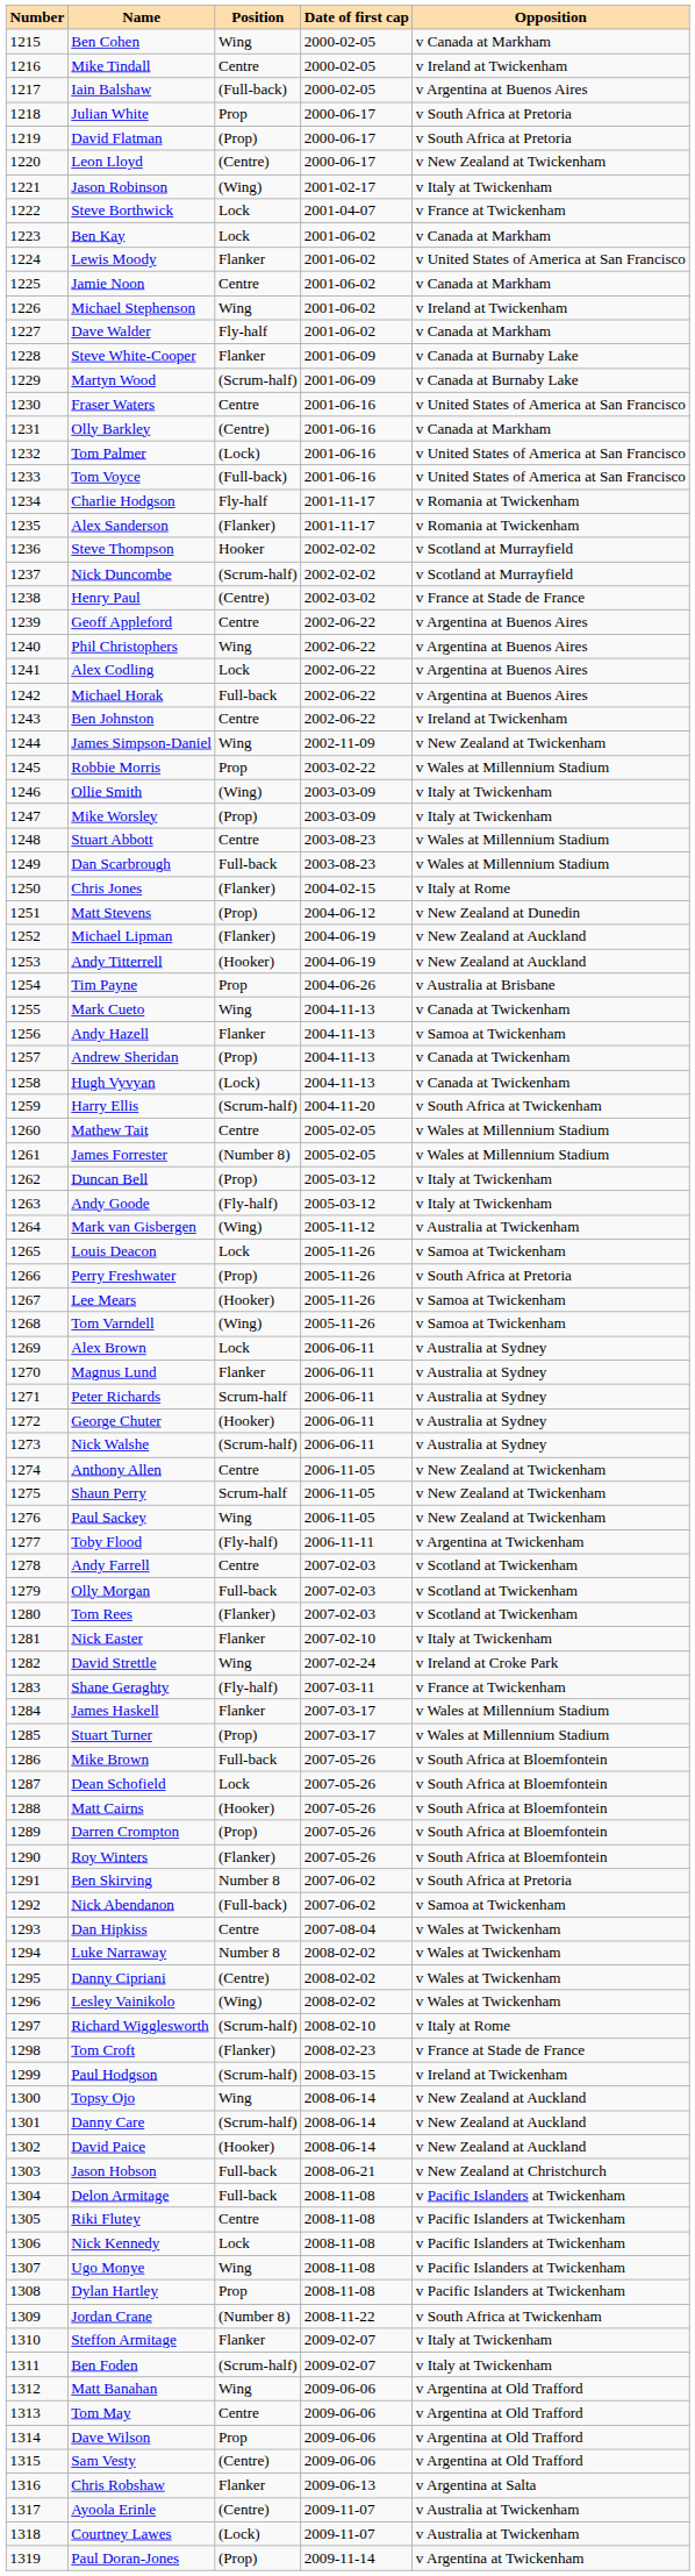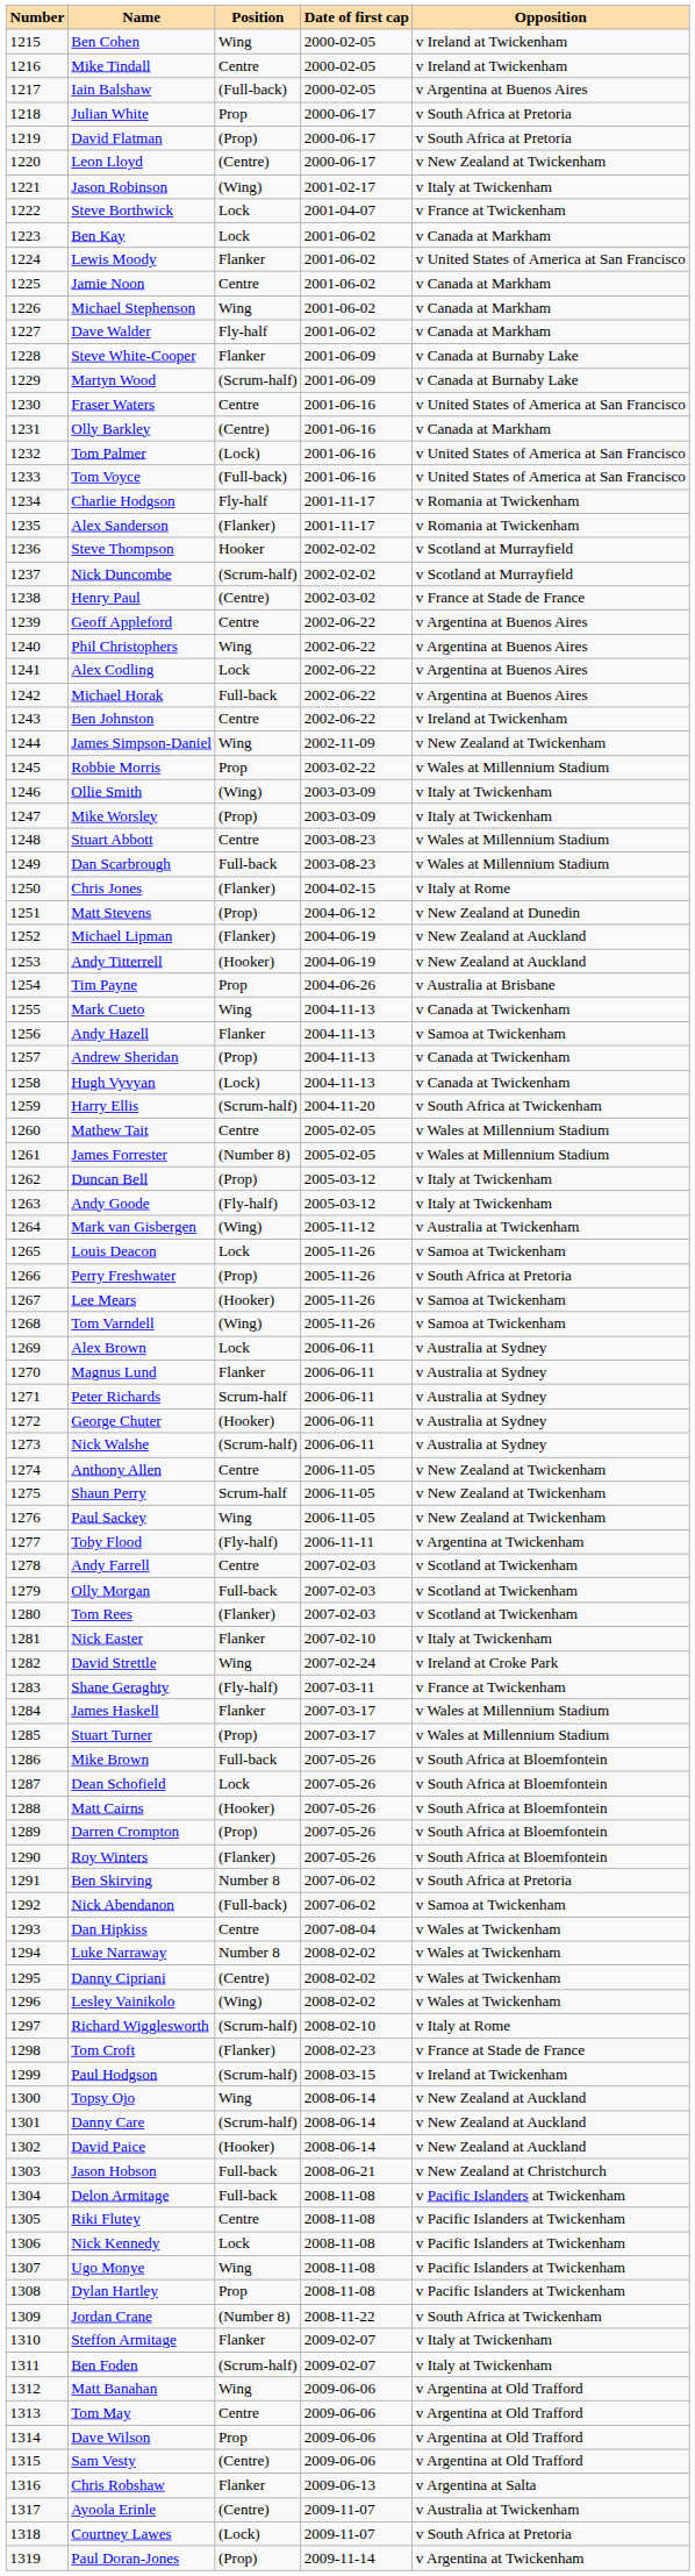 <table class="sortable wikitable" style="margin:auto;">
 <tr>
 <th style="background:#ffdead;">Number</th>
 <th style="background:#ffdead;">Name</th>
 <th style="background:#ffdead;">Position</th>
 <th style="background:#ffdead;">Date of first cap</th>
 <th style="background:#ffdead;">Opposition</th>
 </tr>
 <tr>
 <td>1215</td>
 <td><a href='#'>Ben Cohen</a></td>
 <td>Wing</td>
 <td>2000-02-05</td>
-<td>v Canada at Markham</td>
+<td>v Ireland at Twickenham</td>
 </tr>
 <tr>
 <td>1216</td>
 <td><a href='#'>Mike Tindall</a></td>
 <td>Centre</td>
 <td>2000-02-05</td>
 <td>v Ireland at Twickenham</td>
 </tr>
 <tr>
 <td>1217</td>
 <td><a href='#'>Iain Balshaw</a></td>
 <td>(Full-back)</td>
 <td>2000-02-05</td>
 <td>v Argentina at Buenos Aires</td>
 </tr>
 <tr>
 <td>1218</td>
 <td><a href='#'>Julian White</a></td>
 <td>Prop</td>
 <td>2000-06-17</td>
 <td>v South Africa at Pretoria</td>
 </tr>
 <tr>
 <td>1219</td>
 <td><a href='#'>David Flatman</a></td>
 <td>(Prop)</td>
 <td>2000-06-17</td>
 <td>v South Africa at Pretoria</td>
 </tr>
 <tr>
 <td>1220</td>
 <td><a href='#'>Leon Lloyd</a></td>
 <td>(Centre)</td>
 <td>2000-06-17</td>
 <td>v New Zealand at Twickenham</td>
 </tr>
 <tr>
 <td>1221</td>
 <td><a href='#'>Jason Robinson</a></td>
 <td>(Wing)</td>
 <td>2001-02-17</td>
 <td>v Italy at Twickenham</td>
 </tr>
 <tr>
 <td>1222</td>
 <td><a href='#'>Steve Borthwick</a></td>
 <td>Lock</td>
 <td>2001-04-07</td>
 <td>v France at Twickenham</td>
 </tr>
 <tr>
 <td>1223</td>
 <td><a href='#'>Ben Kay</a></td>
 <td>Lock</td>
 <td>2001-06-02</td>
 <td>v Canada at Markham</td>
 </tr>
 <tr>
 <td>1224</td>
 <td><a href='#'>Lewis Moody</a></td>
 <td>Flanker</td>
 <td>2001-06-02</td>
 <td>v United States of America at San Francisco</td>
 </tr>
 <tr>
 <td>1225</td>
 <td><a href='#'>Jamie Noon</a></td>
 <td>Centre</td>
 <td>2001-06-02</td>
 <td>v Canada at Markham</td>
 </tr>
 <tr>
 <td>1226</td>
 <td><a href='#'>Michael Stephenson</a></td>
 <td>Wing</td>
 <td>2001-06-02</td>
-<td>v Ireland at Twickenham</td>
+<td>v Canada at Markham</td>
 </tr>
 <tr>
 <td>1227</td>
 <td><a href='#'>Dave Walder</a></td>
 <td>Fly-half</td>
 <td>2001-06-02</td>
 <td>v Canada at Markham</td>
 </tr>
 <tr>
 <td>1228</td>
 <td><a href='#'>Steve White-Cooper</a></td>
 <td>Flanker</td>
 <td>2001-06-09</td>
 <td>v Canada at Burnaby Lake</td>
 </tr>
 <tr>
 <td>1229</td>
 <td><a href='#'>Martyn Wood</a></td>
 <td>(Scrum-half)</td>
 <td>2001-06-09</td>
 <td>v Canada at Burnaby Lake</td>
 </tr>
 <tr>
 <td>1230</td>
 <td><a href='#'>Fraser Waters</a></td>
 <td>Centre</td>
 <td>2001-06-16</td>
 <td>v United States of America at San Francisco</td>
 </tr>
 <tr>
 <td>1231</td>
 <td><a href='#'>Olly Barkley</a></td>
 <td>(Centre)</td>
 <td>2001-06-16</td>
 <td>v Canada at Markham</td>
 </tr>
 <tr>
 <td>1232</td>
 <td><a href='#'>Tom Palmer</a></td>
 <td>(Lock)</td>
 <td>2001-06-16</td>
 <td>v United States of America at San Francisco</td>
 </tr>
 <tr>
 <td>1233</td>
 <td><a href='#'>Tom Voyce</a></td>
 <td>(Full-back)</td>
 <td>2001-06-16</td>
 <td>v United States of America at San Francisco</td>
 </tr>
 <tr>
 <td>1234</td>
 <td><a href='#'>Charlie Hodgson</a></td>
 <td>Fly-half</td>
 <td>2001-11-17</td>
 <td>v Romania at Twickenham</td>
 </tr>
 <tr>
 <td>1235</td>
 <td><a href='#'>Alex Sanderson</a></td>
 <td>(Flanker)</td>
 <td>2001-11-17</td>
 <td>v Romania at Twickenham</td>
 </tr>
 <tr>
 <td>1236</td>
 <td><a href='#'>Steve Thompson</a></td>
 <td>Hooker</td>
 <td>2002-02-02</td>
 <td>v Scotland at Murrayfield</td>
 </tr>
 <tr>
 <td>1237</td>
 <td><a href='#'>Nick Duncombe</a></td>
 <td>(Scrum-half)</td>
 <td>2002-02-02</td>
 <td>v Scotland at Murrayfield</td>
 </tr>
 <tr>
 <td>1238</td>
 <td><a href='#'>Henry Paul</a></td>
 <td>(Centre)</td>
 <td>2002-03-02</td>
 <td>v France at Stade de France</td>
 </tr>
 <tr>
 <td>1239</td>
 <td><a href='#'>Geoff Appleford</a></td>
 <td>Centre</td>
 <td>2002-06-22</td>
 <td>v Argentina at Buenos Aires</td>
 </tr>
 <tr>
 <td>1240</td>
 <td><a href='#'>Phil Christophers</a></td>
 <td>Wing</td>
 <td>2002-06-22</td>
 <td>v Argentina at Buenos Aires</td>
 </tr>
 <tr>
 <td>1241</td>
 <td><a href='#'>Alex Codling</a></td>
 <td>Lock</td>
 <td>2002-06-22</td>
 <td>v Argentina at Buenos Aires</td>
 </tr>
 <tr>
 <td>1242</td>
 <td><a href='#'>Michael Horak</a></td>
 <td>Full-back</td>
 <td>2002-06-22</td>
 <td>v Argentina at Buenos Aires</td>
 </tr>
 <tr>
 <td>1243</td>
 <td><a href='#'>Ben Johnston</a></td>
 <td>Centre</td>
 <td>2002-06-22</td>
 <td>v Ireland at Twickenham</td>
 </tr>
 <tr>
 <td>1244</td>
 <td><a href='#'>James Simpson-Daniel</a></td>
 <td>Wing</td>
 <td>2002-11-09</td>
 <td>v New Zealand at Twickenham</td>
 </tr>
 <tr>
 <td>1245</td>
 <td><a href='#'>Robbie Morris</a></td>
 <td>Prop</td>
 <td>2003-02-22</td>
 <td>v Wales at Millennium Stadium</td>
 </tr>
 <tr>
 <td>1246</td>
 <td><a href='#'>Ollie Smith</a></td>
 <td>(Wing)</td>
 <td>2003-03-09</td>
 <td>v Italy at Twickenham</td>
 </tr>
 <tr>
 <td>1247</td>
 <td><a href='#'>Mike Worsley</a></td>
 <td>(Prop)</td>
 <td>2003-03-09</td>
 <td>v Italy at Twickenham</td>
 </tr>
 <tr>
 <td>1248</td>
 <td><a href='#'>Stuart Abbott</a></td>
 <td>Centre</td>
 <td>2003-08-23</td>
 <td>v Wales at Millennium Stadium</td>
 </tr>
 <tr>
 <td>1249</td>
 <td><a href='#'>Dan Scarbrough</a></td>
 <td>Full-back</td>
 <td>2003-08-23</td>
 <td>v Wales at Millennium Stadium</td>
 </tr>
 <tr>
 <td>1250</td>
 <td><a href='#'>Chris Jones</a></td>
 <td>(Flanker)</td>
 <td>2004-02-15</td>
 <td>v Italy at Rome</td>
 </tr>
 <tr>
 <td>1251</td>
 <td><a href='#'>Matt Stevens</a></td>
 <td>(Prop)</td>
 <td>2004-06-12</td>
 <td>v New Zealand at Dunedin</td>
 </tr>
 <tr>
 <td>1252</td>
 <td><a href='#'>Michael Lipman</a></td>
 <td>(Flanker)</td>
 <td>2004-06-19</td>
 <td>v New Zealand at Auckland</td>
 </tr>
 <tr>
 <td>1253</td>
 <td><a href='#'>Andy Titterrell</a></td>
 <td>(Hooker)</td>
 <td>2004-06-19</td>
 <td>v New Zealand at Auckland</td>
 </tr>
 <tr>
 <td>1254</td>
 <td><a href='#'>Tim Payne</a></td>
 <td>Prop</td>
 <td>2004-06-26</td>
 <td>v Australia at Brisbane</td>
 </tr>
 <tr>
 <td>1255</td>
 <td><a href='#'>Mark Cueto</a></td>
 <td>Wing</td>
 <td>2004-11-13</td>
 <td>v Canada at Twickenham</td>
 </tr>
 <tr>
 <td>1256</td>
 <td><a href='#'>Andy Hazell</a></td>
 <td>Flanker</td>
 <td>2004-11-13</td>
 <td>v Samoa at Twickenham</td>
 </tr>
 <tr>
 <td>1257</td>
 <td><a href='#'>Andrew Sheridan</a></td>
 <td>(Prop)</td>
 <td>2004-11-13</td>
 <td>v Canada at Twickenham</td>
 </tr>
 <tr>
 <td>1258</td>
 <td><a href='#'>Hugh Vyvyan</a></td>
 <td>(Lock)</td>
 <td>2004-11-13</td>
 <td>v Canada at Twickenham</td>
 </tr>
 <tr>
 <td>1259</td>
 <td><a href='#'>Harry Ellis</a></td>
 <td>(Scrum-half)</td>
 <td>2004-11-20</td>
 <td>v South Africa at Twickenham</td>
 </tr>
 <tr>
 <td>1260</td>
 <td><a href='#'>Mathew Tait</a></td>
 <td>Centre</td>
 <td>2005-02-05</td>
 <td>v Wales at Millennium Stadium</td>
 </tr>
 <tr>
 <td>1261</td>
 <td><a href='#'>James Forrester</a></td>
 <td>(Number 8)</td>
 <td>2005-02-05</td>
 <td>v Wales at Millennium Stadium</td>
 </tr>
 <tr>
 <td>1262</td>
 <td><a href='#'>Duncan Bell</a></td>
 <td>(Prop)</td>
 <td>2005-03-12</td>
 <td>v Italy at Twickenham</td>
 </tr>
 <tr>
 <td>1263</td>
 <td><a href='#'>Andy Goode</a></td>
 <td>(Fly-half)</td>
 <td>2005-03-12</td>
 <td>v Italy at Twickenham</td>
 </tr>
 <tr>
 <td>1264</td>
 <td><a href='#'>Mark van Gisbergen</a></td>
 <td>(Wing)</td>
 <td>2005-11-12</td>
 <td>v Australia at Twickenham</td>
 </tr>
 <tr>
 <td>1265</td>
 <td><a href='#'>Louis Deacon</a></td>
 <td>Lock</td>
 <td>2005-11-26</td>
 <td>v Samoa at Twickenham</td>
 </tr>
 <tr>
 <td>1266</td>
 <td><a href='#'>Perry Freshwater</a></td>
 <td>(Prop)</td>
 <td>2005-11-26</td>
 <td>v South Africa at Pretoria</td>
 </tr>
 <tr>
 <td>1267</td>
 <td><a href='#'>Lee Mears</a></td>
 <td>(Hooker)</td>
 <td>2005-11-26</td>
 <td>v Samoa at Twickenham</td>
 </tr>
 <tr>
 <td>1268</td>
 <td><a href='#'>Tom Varndell</a></td>
 <td>(Wing)</td>
 <td>2005-11-26</td>
 <td>v Samoa at Twickenham</td>
 </tr>
 <tr>
 <td>1269</td>
 <td><a href='#'>Alex Brown</a></td>
 <td>Lock</td>
 <td>2006-06-11</td>
 <td>v Australia at Sydney</td>
 </tr>
 <tr>
 <td>1270</td>
 <td><a href='#'>Magnus Lund</a></td>
 <td>Flanker</td>
 <td>2006-06-11</td>
 <td>v Australia at Sydney</td>
 </tr>
 <tr>
 <td>1271</td>
 <td><a href='#'>Peter Richards</a></td>
 <td>Scrum-half</td>
 <td>2006-06-11</td>
 <td>v Australia at Sydney</td>
 </tr>
 <tr>
 <td>1272</td>
 <td><a href='#'>George Chuter</a></td>
 <td>(Hooker)</td>
 <td>2006-06-11</td>
 <td>v Australia at Sydney</td>
 </tr>
 <tr>
 <td>1273</td>
 <td><a href='#'>Nick Walshe</a></td>
 <td>(Scrum-half)</td>
 <td>2006-06-11</td>
 <td>v Australia at Sydney</td>
 </tr>
 <tr>
 <td>1274</td>
 <td><a href='#'>Anthony Allen</a></td>
 <td>Centre</td>
 <td>2006-11-05</td>
 <td>v New Zealand at Twickenham</td>
 </tr>
 <tr>
 <td>1275</td>
 <td><a href='#'>Shaun Perry</a></td>
 <td>Scrum-half</td>
 <td>2006-11-05</td>
 <td>v New Zealand at Twickenham</td>
 </tr>
 <tr>
 <td>1276</td>
 <td><a href='#'>Paul Sackey</a></td>
 <td>Wing</td>
 <td>2006-11-05</td>
 <td>v New Zealand at Twickenham</td>
 </tr>
 <tr>
 <td>1277</td>
 <td><a href='#'>Toby Flood</a></td>
 <td>(Fly-half)</td>
 <td>2006-11-11</td>
 <td>v Argentina at Twickenham</td>
 </tr>
 <tr>
 <td>1278</td>
 <td><a href='#'>Andy Farrell</a></td>
 <td>Centre</td>
 <td>2007-02-03</td>
 <td>v Scotland at Twickenham</td>
 </tr>
 <tr>
 <td>1279</td>
 <td><a href='#'>Olly Morgan</a></td>
 <td>Full-back</td>
 <td>2007-02-03</td>
 <td>v Scotland at Twickenham</td>
 </tr>
 <tr>
 <td>1280</td>
 <td><a href='#'>Tom Rees</a></td>
 <td>(Flanker)</td>
 <td>2007-02-03</td>
 <td>v Scotland at Twickenham</td>
 </tr>
 <tr>
 <td>1281</td>
 <td><a href='#'>Nick Easter</a></td>
 <td>Flanker</td>
 <td>2007-02-10</td>
 <td>v Italy at Twickenham</td>
 </tr>
 <tr>
 <td>1282</td>
 <td><a href='#'>David Strettle</a></td>
 <td>Wing</td>
 <td>2007-02-24</td>
 <td>v Ireland at Croke Park</td>
 </tr>
 <tr>
 <td>1283</td>
 <td><a href='#'>Shane Geraghty</a></td>
 <td>(Fly-half)</td>
 <td>2007-03-11</td>
 <td>v France at Twickenham</td>
 </tr>
 <tr>
 <td>1284</td>
 <td><a href='#'>James Haskell</a></td>
 <td>Flanker</td>
 <td>2007-03-17</td>
 <td>v Wales at Millennium Stadium</td>
 </tr>
 <tr>
 <td>1285</td>
 <td><a href='#'>Stuart Turner</a></td>
 <td>(Prop)</td>
 <td>2007-03-17</td>
 <td>v Wales at Millennium Stadium</td>
 </tr>
 <tr>
 <td>1286</td>
 <td><a href='#'>Mike Brown</a></td>
 <td>Full-back</td>
 <td>2007-05-26</td>
 <td>v South Africa at Bloemfontein</td>
 </tr>
 <tr>
 <td>1287</td>
 <td><a href='#'>Dean Schofield</a></td>
 <td>Lock</td>
 <td>2007-05-26</td>
 <td>v South Africa at Bloemfontein</td>
 </tr>
 <tr>
 <td>1288</td>
 <td><a href='#'>Matt Cairns</a></td>
 <td>(Hooker)</td>
 <td>2007-05-26</td>
 <td>v South Africa at Bloemfontein</td>
 </tr>
 <tr>
 <td>1289</td>
 <td><a href='#'>Darren Crompton</a></td>
 <td>(Prop)</td>
 <td>2007-05-26</td>
 <td>v South Africa at Bloemfontein</td>
 </tr>
 <tr>
 <td>1290</td>
 <td><a href='#'>Roy Winters</a></td>
 <td>(Flanker)</td>
 <td>2007-05-26</td>
 <td>v South Africa at Bloemfontein</td>
 </tr>
 <tr>
 <td>1291</td>
 <td><a href='#'>Ben Skirving</a></td>
 <td>Number 8</td>
 <td>2007-06-02</td>
 <td>v South Africa at Pretoria</td>
 </tr>
 <tr>
 <td>1292</td>
 <td><a href='#'>Nick Abendanon</a></td>
 <td>(Full-back)</td>
 <td>2007-06-02</td>
 <td>v Samoa at Twickenham</td>
 </tr>
 <tr>
 <td>1293</td>
 <td><a href='#'>Dan Hipkiss</a></td>
 <td>Centre</td>
 <td>2007-08-04</td>
 <td>v Wales at Twickenham</td>
 </tr>
 <tr>
 <td>1294</td>
 <td><a href='#'>Luke Narraway</a></td>
 <td>Number 8</td>
 <td>2008-02-02</td>
 <td>v Wales at Twickenham</td>
 </tr>
 <tr>
 <td>1295</td>
 <td><a href='#'>Danny Cipriani</a></td>
 <td>(Centre)</td>
 <td>2008-02-02</td>
 <td>v Wales at Twickenham</td>
 </tr>
 <tr>
 <td>1296</td>
 <td><a href='#'>Lesley Vainikolo</a></td>
 <td>(Wing)</td>
 <td>2008-02-02</td>
 <td>v Wales at Twickenham</td>
 </tr>
 <tr>
 <td>1297</td>
 <td><a href='#'>Richard Wigglesworth</a></td>
 <td>(Scrum-half)</td>
 <td>2008-02-10</td>
 <td>v Italy at Rome</td>
 </tr>
 <tr>
 <td>1298</td>
 <td><a href='#'>Tom Croft</a></td>
 <td>(Flanker)</td>
 <td>2008-02-23</td>
 <td>v France at Stade de France</td>
 </tr>
 <tr>
 <td>1299</td>
 <td><a href='#'>Paul Hodgson</a></td>
 <td>(Scrum-half)</td>
 <td>2008-03-15</td>
 <td>v Ireland at Twickenham</td>
 </tr>
 <tr>
 <td>1300</td>
 <td><a href='#'>Topsy Ojo</a></td>
 <td>Wing</td>
 <td>2008-06-14</td>
 <td>v New Zealand at Auckland</td>
 </tr>
 <tr>
 <td>1301</td>
 <td><a href='#'>Danny Care</a></td>
 <td>(Scrum-half)</td>
 <td>2008-06-14</td>
 <td>v New Zealand at Auckland</td>
 </tr>
 <tr>
 <td>1302</td>
 <td><a href='#'>David Paice</a></td>
 <td>(Hooker)</td>
 <td>2008-06-14</td>
 <td>v New Zealand at Auckland</td>
 </tr>
 <tr>
 <td>1303</td>
 <td><a href='#'>Jason Hobson</a></td>
 <td>Full-back</td>
 <td>2008-06-21</td>
 <td>v New Zealand at Christchurch</td>
 </tr>
 <tr>
 <td>1304</td>
 <td><a href='#'>Delon Armitage</a></td>
 <td>Full-back</td>
 <td>2008-11-08</td>
 <td>v <a href='#'>Pacific Islanders</a> at Twickenham</td>
 </tr>
 <tr>
 <td>1305</td>
 <td><a href='#'>Riki Flutey</a></td>
 <td>Centre</td>
 <td>2008-11-08</td>
 <td>v Pacific Islanders at Twickenham</td>
 </tr>
 <tr>
 <td>1306</td>
 <td><a href='#'>Nick Kennedy</a></td>
 <td>Lock</td>
 <td>2008-11-08</td>
 <td>v Pacific Islanders at Twickenham</td>
 </tr>
 <tr>
 <td>1307</td>
 <td><a href='#'>Ugo Monye</a></td>
 <td>Wing</td>
 <td>2008-11-08</td>
 <td>v Pacific Islanders at Twickenham</td>
 </tr>
 <tr>
 <td>1308</td>
 <td><a href='#'>Dylan Hartley</a></td>
 <td>Prop</td>
 <td>2008-11-08</td>
 <td>v Pacific Islanders at Twickenham</td>
 </tr>
 <tr>
 <td>1309</td>
 <td><a href='#'>Jordan Crane</a></td>
 <td>(Number 8)</td>
 <td>2008-11-22</td>
 <td>v South Africa at Twickenham</td>
 </tr>
 <tr>
 <td>1310</td>
 <td><a href='#'>Steffon Armitage</a></td>
 <td>Flanker</td>
 <td>2009-02-07</td>
 <td>v Italy at Twickenham</td>
 </tr>
 <tr>
 <td>1311</td>
 <td><a href='#'>Ben Foden</a></td>
 <td>(Scrum-half)</td>
 <td>2009-02-07</td>
 <td>v Italy at Twickenham</td>
 </tr>
 <tr>
 <td>1312</td>
 <td><a href='#'>Matt Banahan</a></td>
 <td>Wing</td>
 <td>2009-06-06</td>
 <td>v Argentina at Old Trafford</td>
 </tr>
 <tr>
 <td>1313</td>
 <td><a href='#'>Tom May</a></td>
 <td>Centre</td>
 <td>2009-06-06</td>
 <td>v Argentina at Old Trafford</td>
 </tr>
 <tr>
 <td>1314</td>
 <td><a href='#'>Dave Wilson</a></td>
 <td>Prop</td>
 <td>2009-06-06</td>
 <td>v Argentina at Old Trafford</td>
 </tr>
 <tr>
 <td>1315</td>
 <td><a href='#'>Sam Vesty</a></td>
 <td>(Centre)</td>
 <td>2009-06-06</td>
 <td>v Argentina at Old Trafford</td>
 </tr>
 <tr>
 <td>1316</td>
 <td><a href='#'>Chris Robshaw</a></td>
 <td>Flanker</td>
 <td>2009-06-13</td>
 <td>v Argentina at Salta</td>
 </tr>
 <tr>
 <td>1317</td>
 <td><a href='#'>Ayoola Erinle</a></td>
 <td>(Centre)</td>
 <td>2009-11-07</td>
 <td>v Australia at Twickenham</td>
 </tr>
 <tr>
 <td>1318</td>
 <td><a href='#'>Courtney Lawes</a></td>
 <td>(Lock)</td>
 <td>2009-11-07</td>
-<td>v Australia at Twickenham</td>
+<td>v South Africa at Pretoria</td>
 </tr>
 <tr>
 <td>1319</td>
 <td><a href='#'>Paul Doran-Jones</a></td>
 <td>(Prop)</td>
 <td>2009-11-14</td>
 <td>v Argentina at Twickenham</td>
 </tr>
 </table>
